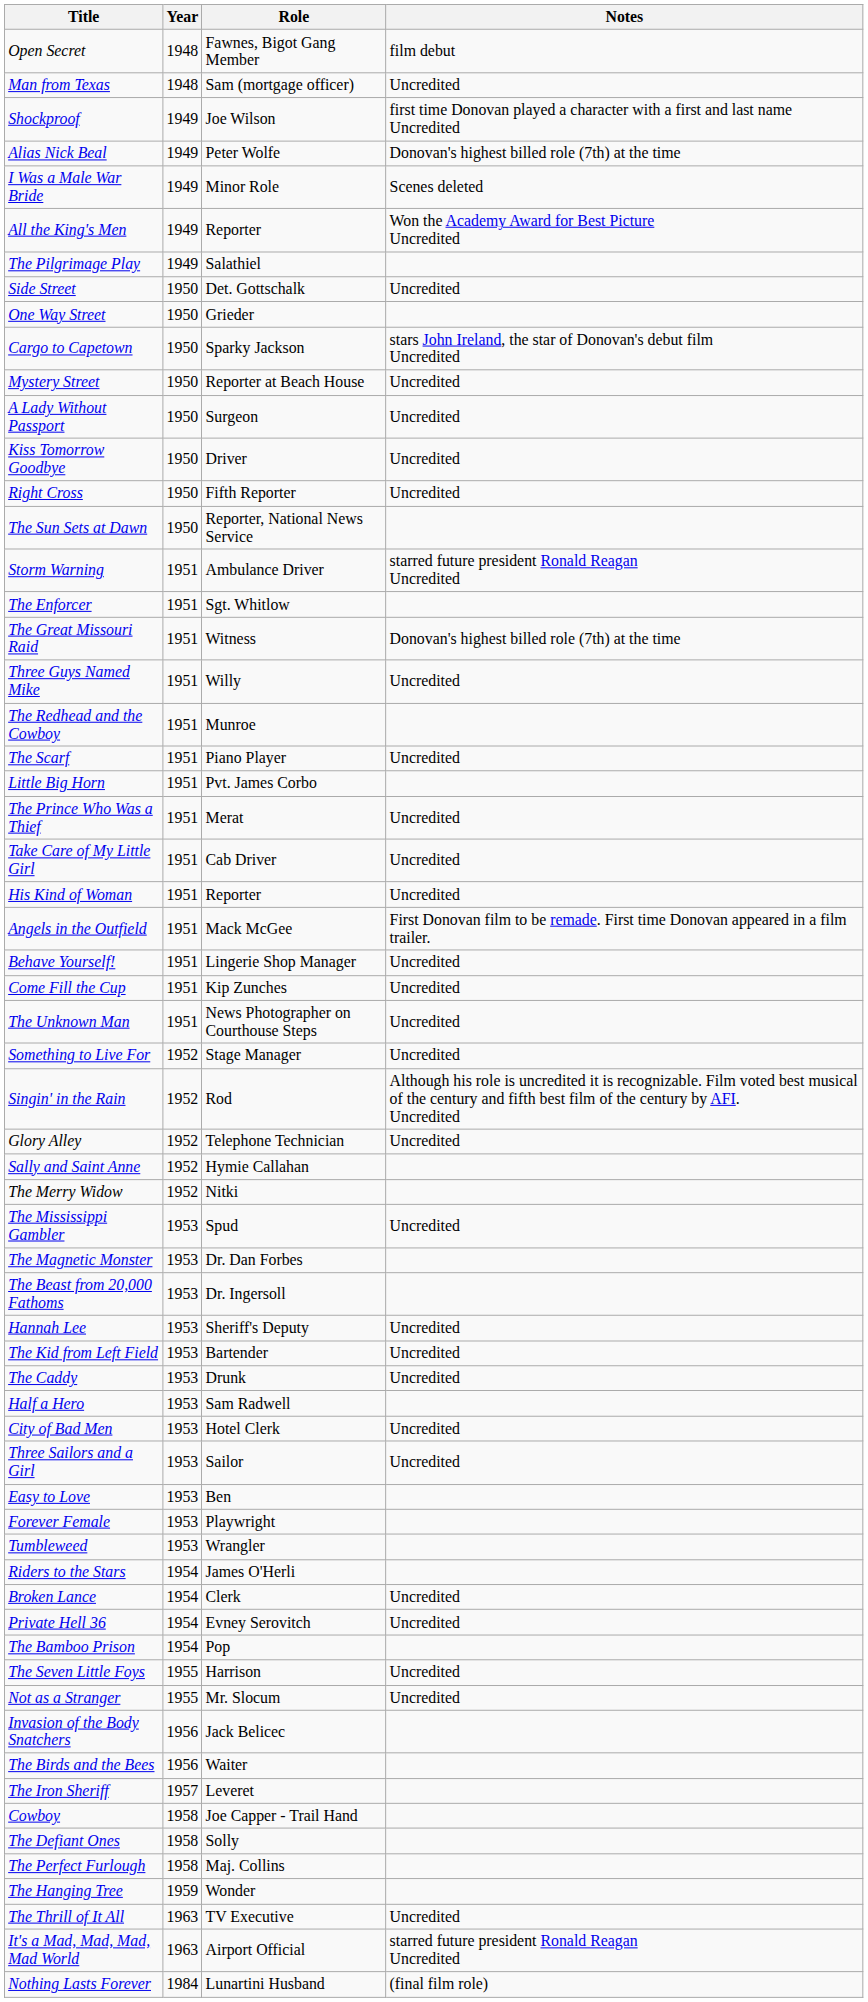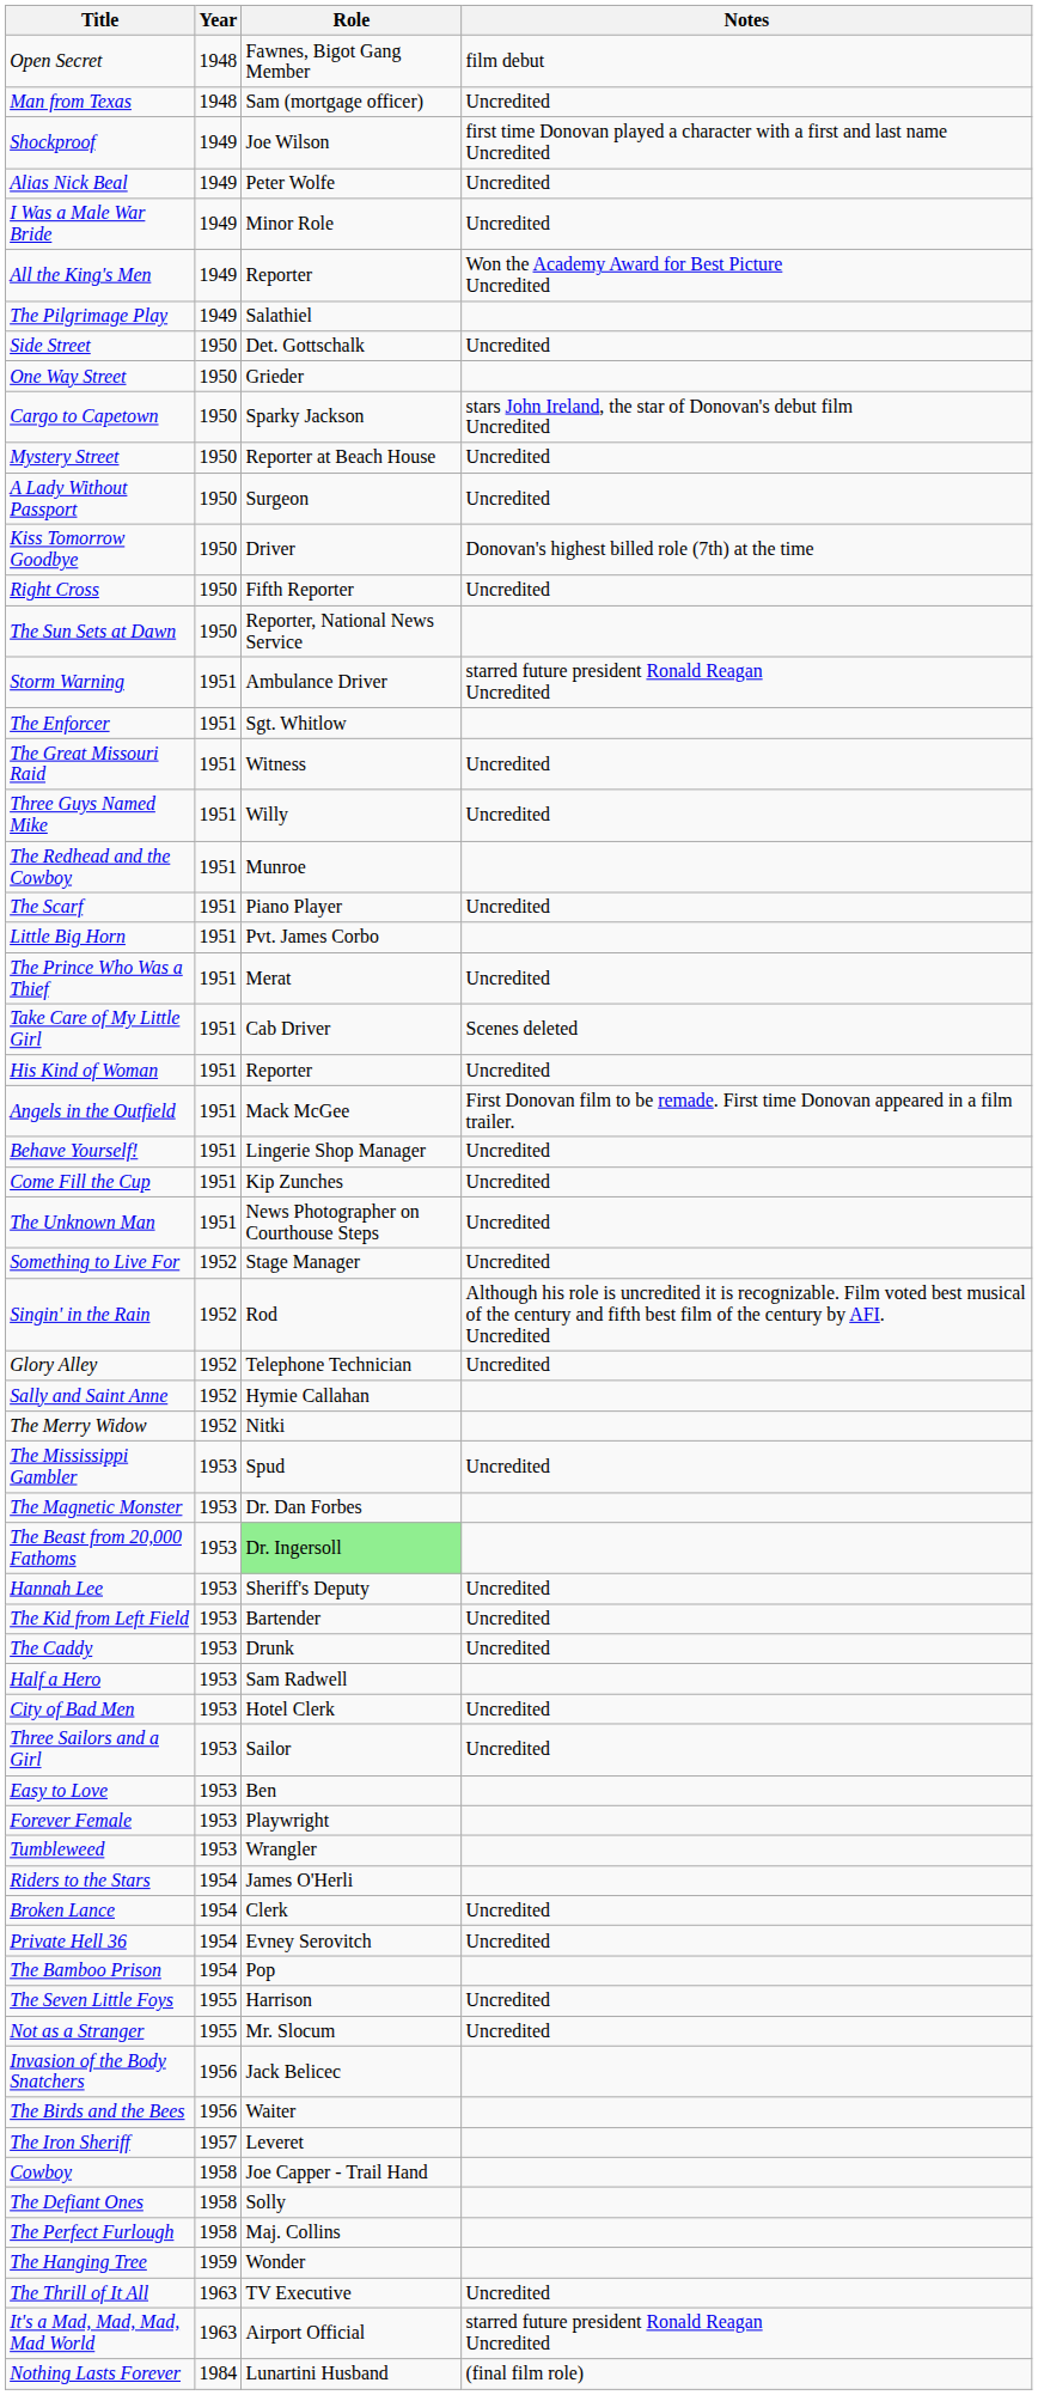 <table class="wikitable sortable" border="1">
 <tr>
 <th scope="col">Title</th>
 <th scope="col">Year</th>
 <th scope="col">Role</th>
 <th scope="col">Notes</th>
 </tr>
 <tr>
 <td><em>Open Secret</em></td>
 <td>1948</td>
 <td>Fawnes, Bigot Gang Member</td>
 <td>film debut</td>
 </tr>
 <tr>
 <td><em><a href='#'>Man from Texas</a></em></td>
 <td>1948</td>
 <td>Sam (mortgage officer)</td>
 <td>Uncredited</td>
 </tr>
 <tr>
 <td><em><a href='#'>Shockproof</a></em></td>
 <td>1949</td>
 <td>Joe Wilson</td>
 <td>first time Donovan played a character with a first and last name<br>Uncredited</td>
 </tr>
 <tr>
 <td><em><a href='#'>Alias Nick Beal</a></em></td>
 <td>1949</td>
 <td>Peter Wolfe</td>
-<td>Donovan's highest billed role (7th) at the time</td>
+<td>Uncredited</td>
 </tr>
 <tr>
 <td><em><a href='#'>I Was a Male War Bride</a></em></td>
 <td>1949</td>
 <td>Minor Role</td>
-<td>Scenes deleted</td>
+<td>Uncredited</td>
 </tr>
 <tr>
 <td><em><a href='#'>All the King's Men</a></em></td>
 <td>1949</td>
 <td>Reporter</td>
 <td>Won the <a href='#'>Academy Award for Best Picture</a><br>Uncredited</td>
 </tr>
 <tr>
 <td><em><a href='#'>The Pilgrimage Play</a></em></td>
 <td>1949</td>
 <td>Salathiel</td>
 <td></td>
 </tr>
 <tr>
 <td><em><a href='#'>Side Street</a></em></td>
 <td>1950</td>
 <td>Det. Gottschalk</td>
 <td>Uncredited</td>
 </tr>
 <tr>
 <td><em><a href='#'>One Way Street</a></em></td>
 <td>1950</td>
 <td>Grieder</td>
 <td></td>
 </tr>
 <tr>
 <td><em><a href='#'>Cargo to Capetown</a></em></td>
 <td>1950</td>
 <td>Sparky Jackson</td>
 <td>stars <a href='#'>John Ireland</a>, the star of Donovan's debut film<br>Uncredited</td>
 </tr>
 <tr>
 <td><em><a href='#'>Mystery Street</a></em></td>
 <td>1950</td>
 <td>Reporter at Beach House</td>
 <td>Uncredited</td>
 </tr>
 <tr>
 <td><em><a href='#'>A Lady Without Passport</a></em></td>
 <td>1950</td>
 <td>Surgeon</td>
 <td>Uncredited</td>
 </tr>
 <tr>
 <td><em><a href='#'>Kiss Tomorrow Goodbye</a></em></td>
 <td>1950</td>
 <td>Driver</td>
-<td>Uncredited</td>
+<td>Donovan's highest billed role (7th) at the time</td>
 </tr>
 <tr>
 <td><em><a href='#'>Right Cross</a></em></td>
 <td>1950</td>
 <td>Fifth Reporter</td>
 <td>Uncredited</td>
 </tr>
 <tr>
 <td><em><a href='#'>The Sun Sets at Dawn</a></em></td>
 <td>1950</td>
 <td>Reporter, National News Service</td>
 <td></td>
 </tr>
 <tr>
 <td><em><a href='#'>Storm Warning</a></em></td>
 <td>1951</td>
 <td>Ambulance Driver</td>
 <td>starred future president <a href='#'>Ronald Reagan</a><br>Uncredited</td>
 </tr>
 <tr>
 <td><em><a href='#'>The Enforcer</a></em></td>
 <td>1951</td>
 <td>Sgt. Whitlow</td>
 <td></td>
 </tr>
 <tr>
 <td><em><a href='#'>The Great Missouri Raid</a></em></td>
 <td>1951</td>
 <td>Witness</td>
-<td>Donovan's highest billed role (7th) at the time</td>
+<td>Uncredited</td>
 </tr>
 <tr>
 <td><em><a href='#'>Three Guys Named Mike</a></em></td>
 <td>1951</td>
 <td>Willy</td>
 <td>Uncredited</td>
 </tr>
 <tr>
 <td><em><a href='#'>The Redhead and the Cowboy</a></em></td>
 <td>1951</td>
 <td>Munroe</td>
 <td></td>
 </tr>
 <tr>
 <td><em><a href='#'>The Scarf</a></em></td>
 <td>1951</td>
 <td>Piano Player</td>
 <td>Uncredited</td>
 </tr>
 <tr>
 <td><em><a href='#'>Little Big Horn</a></em></td>
 <td>1951</td>
 <td>Pvt. James Corbo</td>
 <td></td>
 </tr>
 <tr>
 <td><em><a href='#'>The Prince Who Was a Thief</a></em></td>
 <td>1951</td>
 <td>Merat</td>
 <td>Uncredited</td>
 </tr>
 <tr>
 <td><em><a href='#'>Take Care of My Little Girl</a></em></td>
 <td>1951</td>
 <td>Cab Driver</td>
-<td>Uncredited</td>
+<td>Scenes deleted</td>
 </tr>
 <tr>
 <td><em><a href='#'>His Kind of Woman</a></em></td>
 <td>1951</td>
 <td>Reporter</td>
 <td>Uncredited</td>
 </tr>
 <tr>
 <td><em><a href='#'>Angels in the Outfield</a></em></td>
 <td>1951</td>
 <td>Mack McGee</td>
 <td>First Donovan film to be <a href='#'>remade</a>. First time Donovan appeared in a film trailer.</td>
 </tr>
 <tr>
 <td><em><a href='#'>Behave Yourself!</a></em></td>
 <td>1951</td>
 <td>Lingerie Shop Manager</td>
 <td>Uncredited</td>
 </tr>
 <tr>
 <td><em><a href='#'>Come Fill the Cup</a></em></td>
 <td>1951</td>
 <td>Kip Zunches</td>
 <td>Uncredited</td>
 </tr>
 <tr>
 <td><em><a href='#'>The Unknown Man</a></em></td>
 <td>1951</td>
 <td>News Photographer on Courthouse Steps</td>
 <td>Uncredited</td>
 </tr>
 <tr>
 <td><em><a href='#'>Something to Live For</a></em></td>
 <td>1952</td>
 <td>Stage Manager</td>
 <td>Uncredited</td>
 </tr>
 <tr>
 <td><em><a href='#'>Singin' in the Rain</a></em></td>
 <td>1952</td>
 <td>Rod</td>
 <td>Although his role is uncredited it is recognizable. Film voted best musical of the century and fifth best film of the century by <a href='#'>AFI</a>.<br>Uncredited</td>
 </tr>
 <tr>
 <td><em>Glory Alley</em></td>
 <td>1952</td>
 <td>Telephone Technician</td>
 <td>Uncredited</td>
 </tr>
 <tr>
 <td><em><a href='#'>Sally and Saint Anne</a></em></td>
 <td>1952</td>
 <td>Hymie Callahan</td>
 <td></td>
 </tr>
 <tr>
 <td><em>The Merry Widow</em></td>
 <td>1952</td>
 <td>Nitki</td>
 <td></td>
 </tr>
 <tr>
 <td><em><a href='#'>The Mississippi Gambler</a></em></td>
 <td>1953</td>
 <td>Spud</td>
 <td>Uncredited</td>
 </tr>
 <tr>
 <td><em><a href='#'>The Magnetic Monster</a></em></td>
 <td>1953</td>
 <td>Dr. Dan Forbes</td>
 <td></td>
 </tr>
 <tr>
 <td><em><a href='#'>The Beast from 20,000 Fathoms</a></em></td>
 <td>1953</td>
-<td>Dr. Ingersoll</td>
+<td style="background: lightgreen;">Dr. Ingersoll</td>
 <td></td>
 </tr>
 <tr>
 <td><em><a href='#'>Hannah Lee</a></em></td>
 <td>1953</td>
 <td>Sheriff's Deputy</td>
 <td>Uncredited</td>
 </tr>
 <tr>
 <td><em><a href='#'>The Kid from Left Field</a></em></td>
 <td>1953</td>
 <td>Bartender</td>
 <td>Uncredited</td>
 </tr>
 <tr>
 <td><em><a href='#'>The Caddy</a></em></td>
 <td>1953</td>
 <td>Drunk</td>
 <td>Uncredited</td>
 </tr>
 <tr>
 <td><em><a href='#'>Half a Hero</a></em></td>
 <td>1953</td>
 <td>Sam Radwell</td>
 <td></td>
 </tr>
 <tr>
 <td><em><a href='#'>City of Bad Men</a></em></td>
 <td>1953</td>
 <td>Hotel Clerk</td>
 <td>Uncredited</td>
 </tr>
 <tr>
 <td><em><a href='#'>Three Sailors and a Girl</a></em></td>
 <td>1953</td>
 <td>Sailor</td>
 <td>Uncredited</td>
 </tr>
 <tr>
 <td><em><a href='#'>Easy to Love</a></em></td>
 <td>1953</td>
 <td>Ben</td>
 <td></td>
 </tr>
 <tr>
 <td><em><a href='#'>Forever Female</a></em></td>
 <td>1953</td>
 <td>Playwright</td>
 <td></td>
 </tr>
 <tr>
 <td><em><a href='#'>Tumbleweed</a></em></td>
 <td>1953</td>
 <td>Wrangler</td>
 <td></td>
 </tr>
 <tr>
 <td><em><a href='#'>Riders to the Stars</a></em></td>
 <td>1954</td>
 <td>James O'Herli</td>
 <td></td>
 </tr>
 <tr>
 <td><em><a href='#'>Broken Lance</a></em></td>
 <td>1954</td>
 <td>Clerk</td>
 <td>Uncredited</td>
 </tr>
 <tr>
 <td><em><a href='#'>Private Hell 36</a></em></td>
 <td>1954</td>
 <td>Evney Serovitch</td>
 <td>Uncredited</td>
 </tr>
 <tr>
 <td><em><a href='#'>The Bamboo Prison</a></em></td>
 <td>1954</td>
 <td>Pop</td>
 <td></td>
 </tr>
 <tr>
 <td><em><a href='#'>The Seven Little Foys</a></em></td>
 <td>1955</td>
 <td>Harrison</td>
 <td>Uncredited</td>
 </tr>
 <tr>
 <td><em><a href='#'>Not as a Stranger</a></em></td>
 <td>1955</td>
 <td>Mr. Slocum</td>
 <td>Uncredited</td>
 </tr>
 <tr>
 <td><em><a href='#'>Invasion of the Body Snatchers</a></em></td>
 <td>1956</td>
 <td>Jack Belicec</td>
 <td></td>
 </tr>
 <tr>
 <td><em><a href='#'>The Birds and the Bees</a></em></td>
 <td>1956</td>
 <td>Waiter</td>
 <td></td>
 </tr>
 <tr>
 <td><em><a href='#'>The Iron Sheriff</a></em></td>
 <td>1957</td>
 <td>Leveret</td>
 <td></td>
 </tr>
 <tr>
 <td><em><a href='#'>Cowboy</a></em></td>
 <td>1958</td>
 <td>Joe Capper - Trail Hand</td>
 <td></td>
 </tr>
 <tr>
 <td><em><a href='#'>The Defiant Ones</a></em></td>
 <td>1958</td>
 <td>Solly</td>
 <td></td>
 </tr>
 <tr>
 <td><em><a href='#'>The Perfect Furlough</a></em></td>
 <td>1958</td>
 <td>Maj. Collins</td>
 <td></td>
 </tr>
 <tr>
 <td><em><a href='#'>The Hanging Tree</a></em></td>
 <td>1959</td>
 <td>Wonder</td>
 <td></td>
 </tr>
 <tr>
 <td><em><a href='#'>The Thrill of It All</a></em></td>
 <td>1963</td>
 <td>TV Executive</td>
 <td>Uncredited</td>
 </tr>
 <tr>
 <td><em><a href='#'>It's a Mad, Mad, Mad, Mad World</a></em></td>
 <td>1963</td>
 <td>Airport Official</td>
 <td>starred future president <a href='#'>Ronald Reagan</a><br>Uncredited</td>
 </tr>
 <tr>
 <td><em><a href='#'>Nothing Lasts Forever</a></em></td>
 <td>1984</td>
 <td>Lunartini Husband</td>
 <td>(final film role)</td>
 </tr>
 </table>
